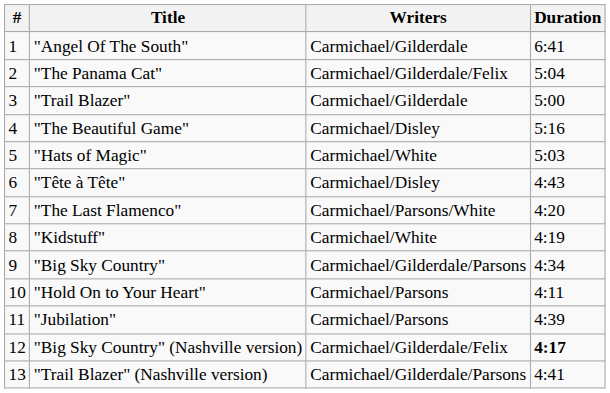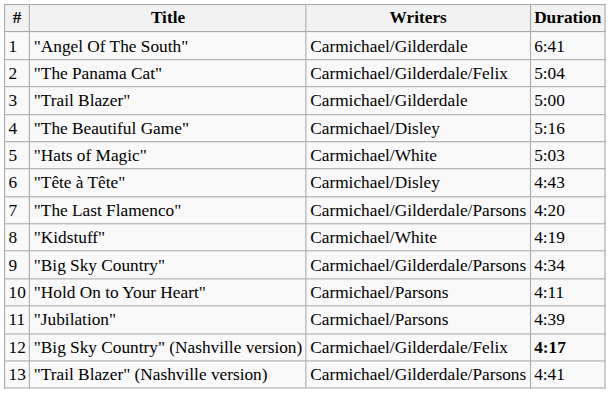 <table class="wikitable">
 <tr>
 <th>#</th>
 <th>Title</th>
 <th>Writers</th>
 <th>Duration</th>
 </tr>
 <tr>
 <td>1</td>
 <td>"Angel Of The South"</td>
 <td>Carmichael/Gilderdale</td>
 <td>6:41</td>
 </tr>
 <tr>
 <td>2</td>
 <td>"The Panama Cat"</td>
 <td>Carmichael/Gilderdale/Felix</td>
 <td>5:04</td>
 </tr>
 <tr>
 <td>3</td>
 <td>"Trail Blazer"</td>
 <td>Carmichael/Gilderdale</td>
 <td>5:00</td>
 </tr>
 <tr>
 <td>4</td>
 <td>"The Beautiful Game"</td>
 <td>Carmichael/Disley</td>
 <td>5:16</td>
 </tr>
 <tr>
 <td>5</td>
 <td>"Hats of Magic"</td>
 <td>Carmichael/White</td>
 <td>5:03</td>
 </tr>
 <tr>
 <td>6</td>
 <td>"Tête à Tête"</td>
 <td>Carmichael/Disley</td>
 <td>4:43</td>
 </tr>
 <tr>
 <td>7</td>
 <td>"The Last Flamenco"</td>
-<td>Carmichael/Parsons/White</td>
+<td>Carmichael/Gilderdale/Parsons</td>
 <td>4:20</td>
 </tr>
 <tr>
 <td>8</td>
 <td>"Kidstuff"</td>
 <td>Carmichael/White</td>
 <td>4:19</td>
 </tr>
 <tr>
 <td>9</td>
 <td>"Big Sky Country"</td>
 <td>Carmichael/Gilderdale/Parsons</td>
 <td>4:34</td>
 </tr>
 <tr>
 <td>10</td>
 <td>"Hold On to Your Heart"</td>
 <td>Carmichael/Parsons</td>
 <td>4:11</td>
 </tr>
 <tr>
 <td>11</td>
 <td>"Jubilation"</td>
 <td>Carmichael/Parsons</td>
 <td>4:39</td>
 </tr>
 <tr>
 <td>12</td>
 <td>"Big Sky Country" (Nashville version)</td>
 <td>Carmichael/Gilderdale/Felix</td>
 <td><strong>4:17</strong></td>
 </tr>
 <tr>
 <td>13</td>
 <td>"Trail Blazer" (Nashville version)</td>
 <td>Carmichael/Gilderdale/Parsons</td>
 <td>4:41</td>
 </tr>
 </table>
